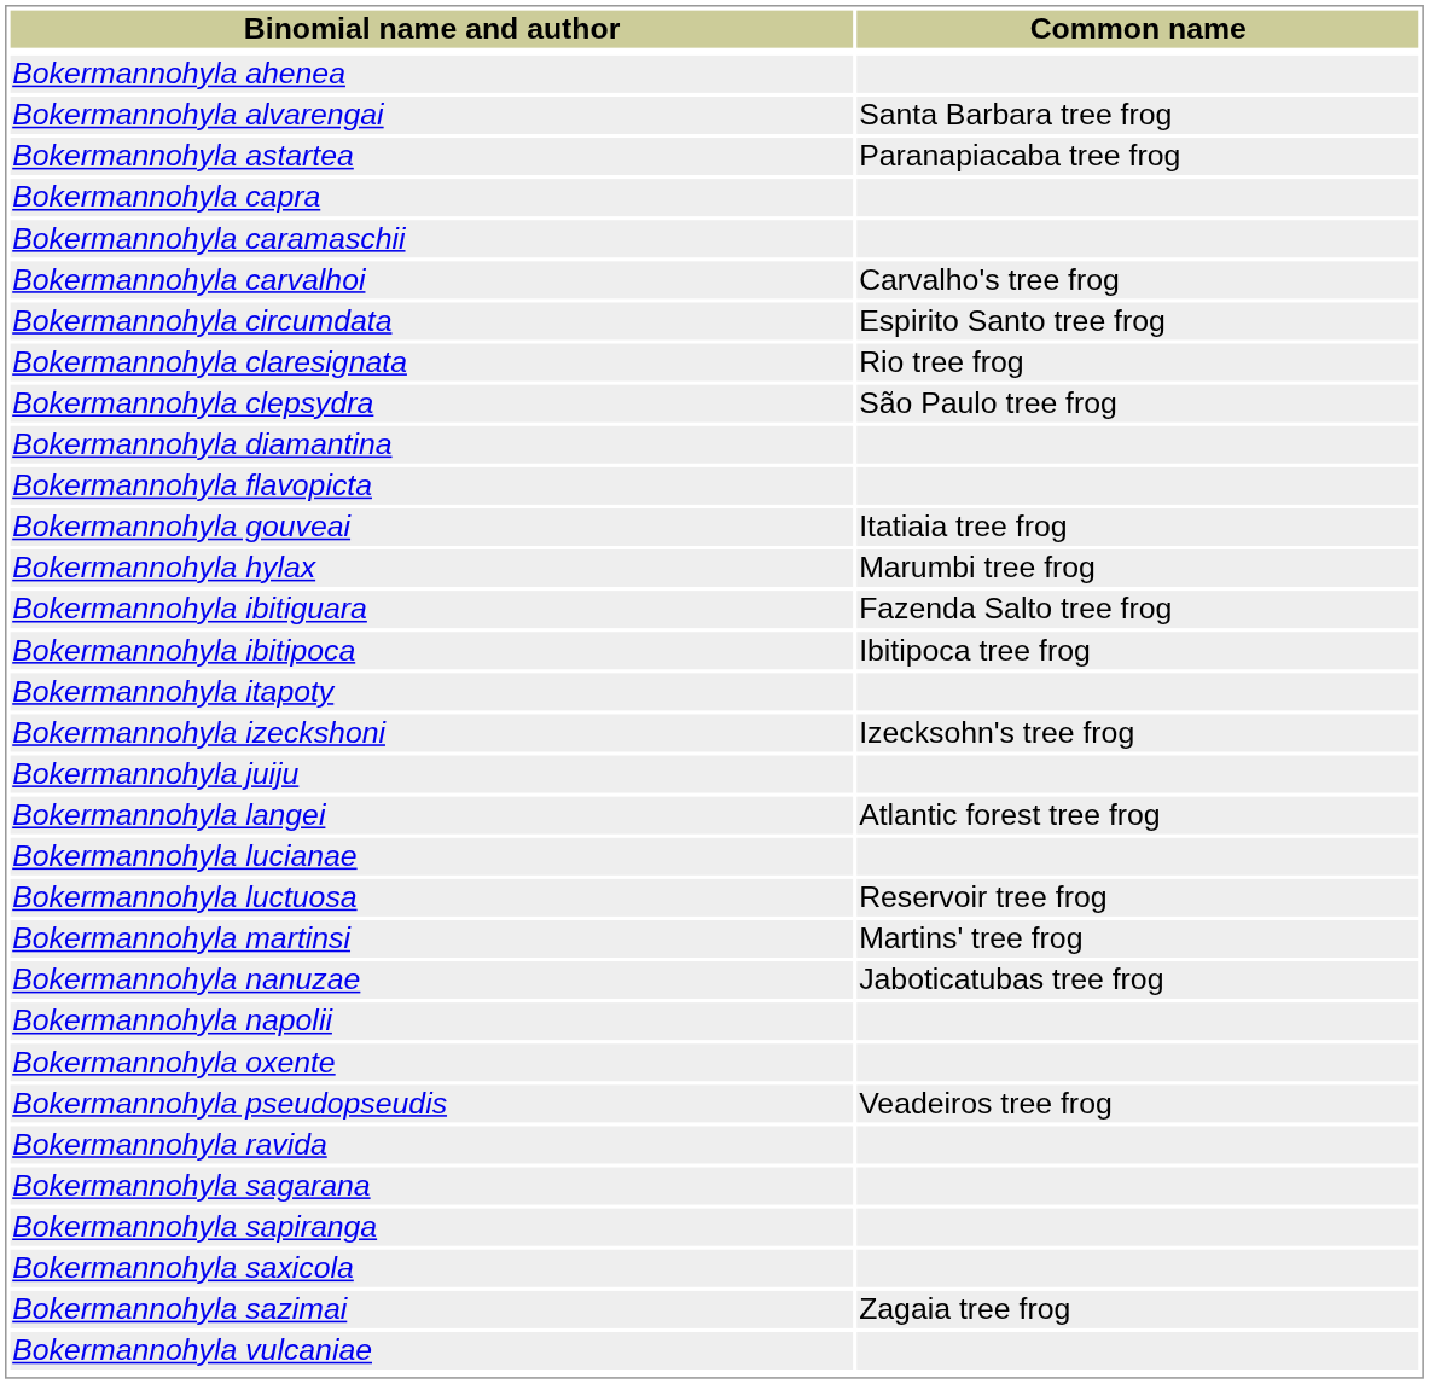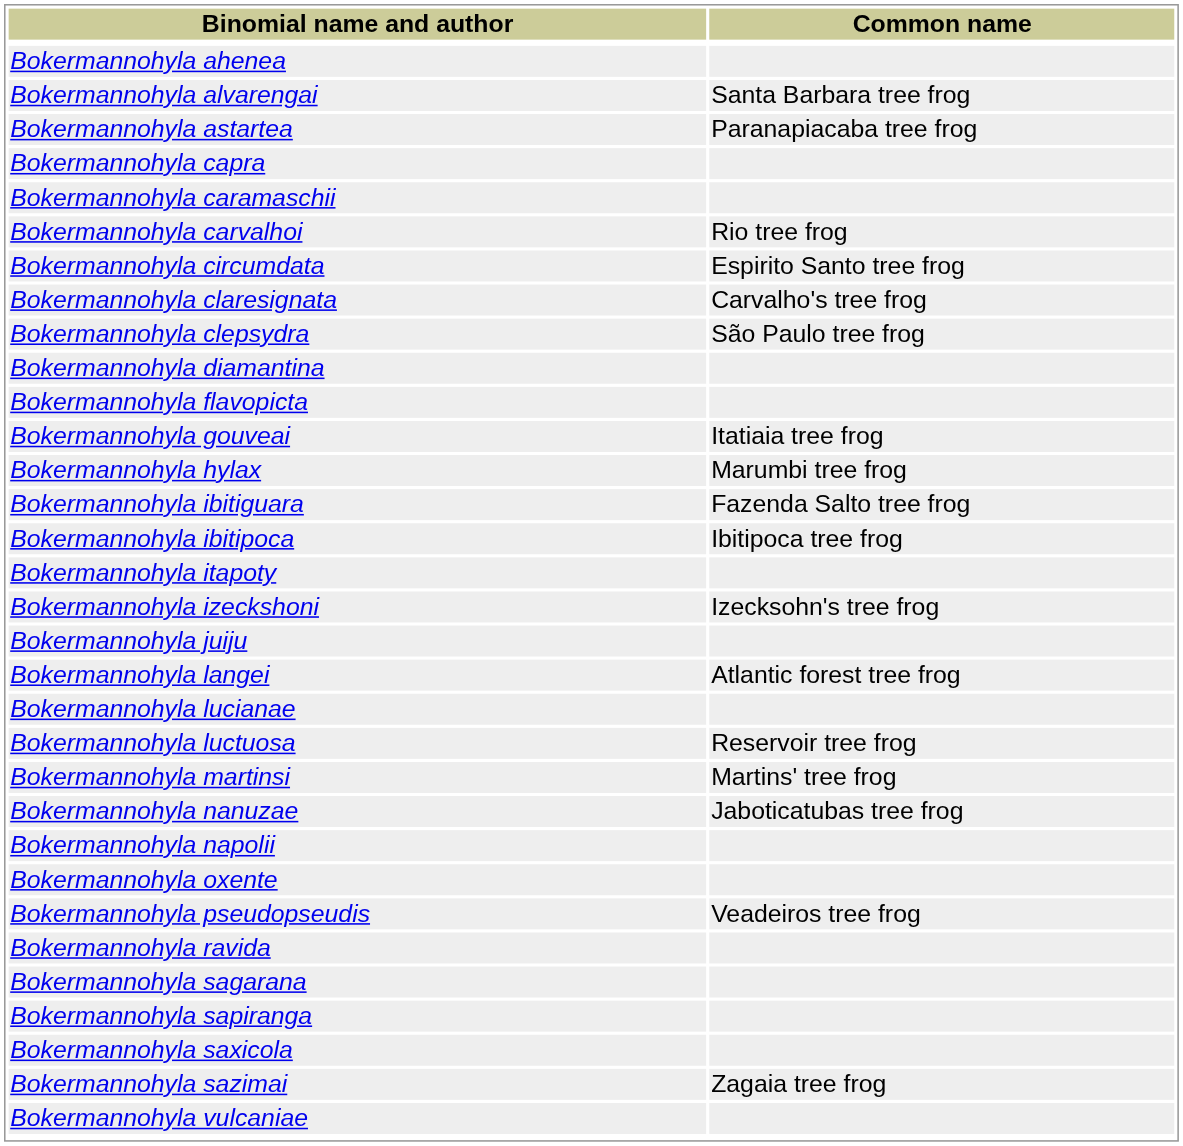 <table style="text-align:left; border:1px solid #999999; width: 60%">
 <tr style="background:#CCCC99; text-align: center; ">
 <th style="width: 60%; ">Binomial name and author</th>
 <th style="width: 40%; ">Common name</th>
 </tr>
 <tr>
 </tr>
 <tr style="background:#EEEEEE;">
 <td><em><a href='#'>Bokermannohyla ahenea</a></em> </td>
 <td></td>
 </tr>
 <tr style="background:#EEEEEE;">
 <td><em><a href='#'>Bokermannohyla alvarengai</a></em> </td>
 <td>Santa Barbara tree frog</td>
 </tr>
 <tr style="background:#EEEEEE;">
 <td><em><a href='#'>Bokermannohyla astartea</a></em> </td>
 <td>Paranapiacaba tree frog</td>
 </tr>
 <tr style="background:#EEEEEE;">
 <td><em><a href='#'>Bokermannohyla capra</a></em> </td>
 <td></td>
 </tr>
 <tr style="background:#EEEEEE;">
 <td><em><a href='#'>Bokermannohyla caramaschii</a></em> </td>
 <td></td>
 </tr>
 <tr style="background:#EEEEEE;">
 <td><em><a href='#'>Bokermannohyla carvalhoi</a></em> </td>
-<td>Carvalho's tree frog</td>
+<td>Rio tree frog</td>
 </tr>
 <tr style="background:#EEEEEE;">
 <td><em><a href='#'>Bokermannohyla circumdata</a></em> </td>
 <td>Espirito Santo tree frog</td>
 </tr>
 <tr style="background:#EEEEEE;">
 <td><em><a href='#'>Bokermannohyla claresignata</a></em> </td>
-<td>Rio tree frog</td>
+<td>Carvalho's tree frog</td>
 </tr>
 <tr style="background:#EEEEEE;">
 <td><em><a href='#'>Bokermannohyla clepsydra</a></em> </td>
 <td>São Paulo tree frog</td>
 </tr>
 <tr style="background:#EEEEEE;">
 <td><em><a href='#'>Bokermannohyla diamantina</a></em> </td>
 <td></td>
 </tr>
 <tr style="background:#EEEEEE;">
 <td><em><a href='#'>Bokermannohyla flavopicta</a></em> </td>
 <td></td>
 </tr>
 <tr style="background:#EEEEEE;">
 <td><em><a href='#'>Bokermannohyla gouveai</a></em> </td>
 <td>Itatiaia tree frog</td>
 </tr>
 <tr style="background:#EEEEEE;">
 <td><em><a href='#'>Bokermannohyla hylax</a></em> </td>
 <td>Marumbi tree frog</td>
 </tr>
 <tr style="background:#EEEEEE;">
 <td><em><a href='#'>Bokermannohyla ibitiguara</a></em> </td>
 <td>Fazenda Salto tree frog</td>
 </tr>
 <tr style="background:#EEEEEE;">
 <td><em><a href='#'>Bokermannohyla ibitipoca</a></em> </td>
 <td>Ibitipoca tree frog</td>
 </tr>
 <tr style="background:#EEEEEE;">
 <td><em><a href='#'>Bokermannohyla itapoty</a></em> </td>
 <td></td>
 </tr>
 <tr style="background:#EEEEEE;">
 <td><em><a href='#'>Bokermannohyla izeckshoni</a></em> </td>
 <td>Izecksohn's tree frog</td>
 </tr>
 <tr style="background:#EEEEEE;">
 <td><em><a href='#'>Bokermannohyla juiju</a></em> </td>
 <td></td>
 </tr>
 <tr style="background:#EEEEEE;">
 <td><em><a href='#'>Bokermannohyla langei</a></em> </td>
 <td>Atlantic forest tree frog</td>
 </tr>
 <tr style="background:#EEEEEE;">
 <td><em><a href='#'>Bokermannohyla lucianae</a></em> </td>
 <td></td>
 </tr>
 <tr style="background:#EEEEEE;">
 <td><em><a href='#'>Bokermannohyla luctuosa</a></em> </td>
 <td>Reservoir tree frog</td>
 </tr>
 <tr style="background:#EEEEEE;">
 <td><em><a href='#'>Bokermannohyla martinsi</a></em> </td>
 <td>Martins' tree frog</td>
 </tr>
 <tr style="background:#EEEEEE;">
 <td><em><a href='#'>Bokermannohyla nanuzae</a></em> </td>
 <td>Jaboticatubas tree frog</td>
 </tr>
 <tr style="background:#EEEEEE;">
 <td><em><a href='#'>Bokermannohyla napolii</a></em> </td>
 <td></td>
 </tr>
 <tr style="background:#EEEEEE;">
 <td><em><a href='#'>Bokermannohyla oxente</a></em> </td>
 <td></td>
 </tr>
 <tr style="background:#EEEEEE;">
 <td><em><a href='#'>Bokermannohyla pseudopseudis</a></em> </td>
 <td>Veadeiros tree frog</td>
 </tr>
 <tr style="background:#EEEEEE;">
 <td><em><a href='#'>Bokermannohyla ravida</a></em> </td>
 <td></td>
 </tr>
 <tr style="background:#EEEEEE;">
 <td><em><a href='#'>Bokermannohyla sagarana</a></em> </td>
 <td></td>
 </tr>
 <tr style="background:#EEEEEE;">
 <td><em><a href='#'>Bokermannohyla sapiranga</a></em> </td>
 <td></td>
 </tr>
 <tr style="background:#EEEEEE;">
 <td><em><a href='#'>Bokermannohyla saxicola</a></em> </td>
 <td></td>
 </tr>
 <tr style="background:#EEEEEE;">
 <td><em><a href='#'>Bokermannohyla sazimai</a></em> </td>
 <td>Zagaia tree frog</td>
 </tr>
 <tr style="background:#EEEEEE;">
 <td><em><a href='#'>Bokermannohyla vulcaniae</a></em> </td>
 <td></td>
 </tr>
 <tr>
 </tr>
 </table>
